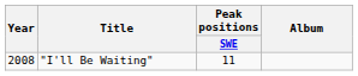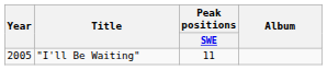 <table class="wikitable">
 <tr>
 <th align="center" rowspan="2" width="10">Year</th>
 <th align="center" rowspan="2" width="180">Title</th>
 <th align="center" colspan="1" width="20">Peak positions</th>
 <th align="center" rowspan="2" width="100">Album</th>
 </tr>
 <tr>
 <th scope="col" style="width:3em;font-size:90%;"><a href='#'>SWE</a><br></th>
 </tr>
 <tr>
-<td style="text-align:center;">2008</td>
+<td style="text-align:center;">2005</td>
 <td>"I'll Be Waiting"</td>
 <td style="text-align:center;">11</td>
 <td style="text-align:center;"></td>
 </tr>
 </table>
